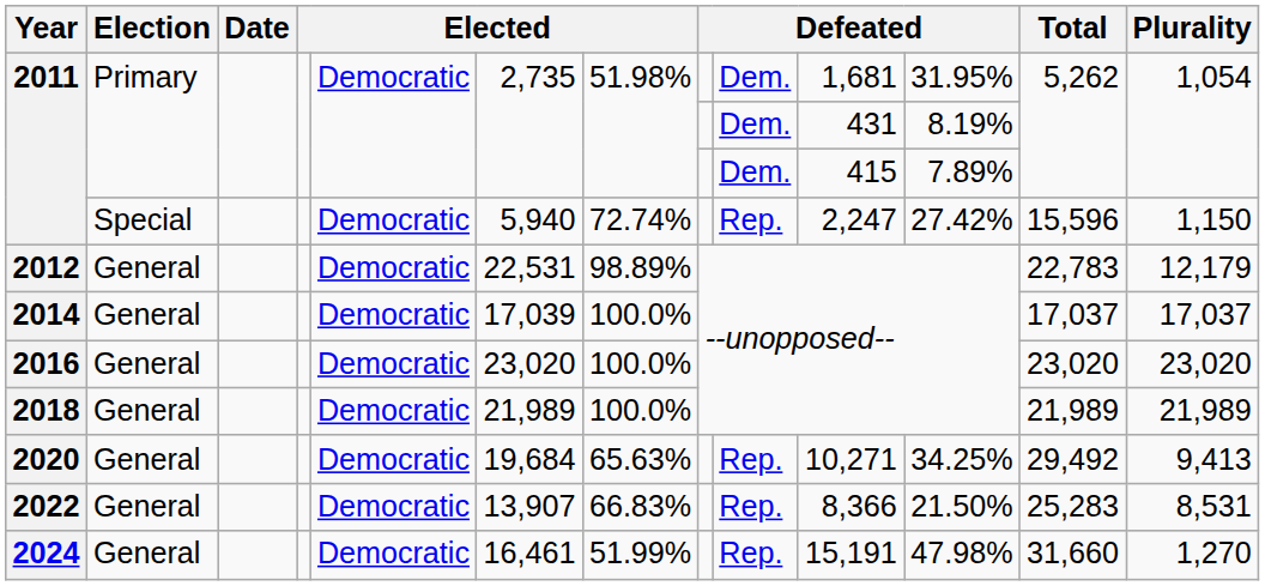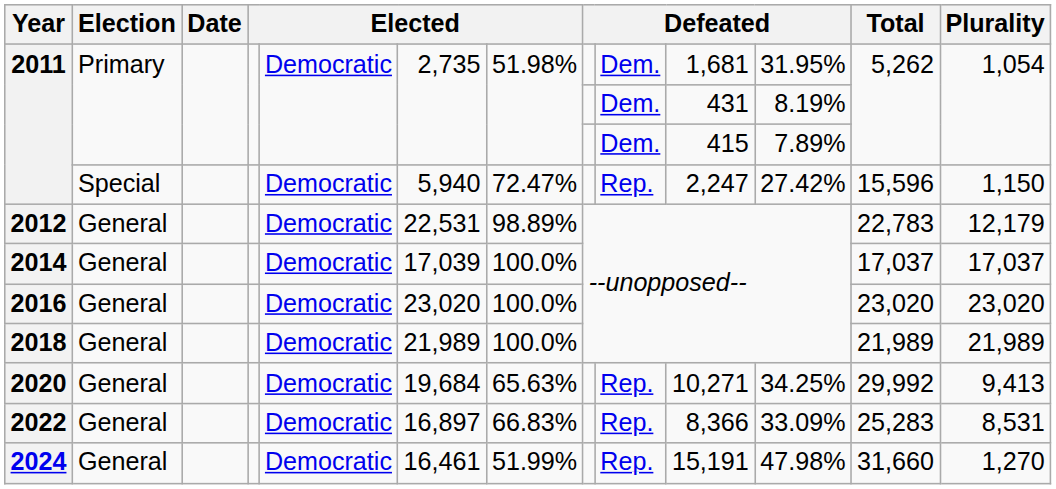 <table class="wikitable">
 <tr>
 <th>Year</th>
 <th>Election</th>
 <th>Date</th>
 <th colspan="4">Elected</th>
 <th colspan="4">Defeated</th>
 <th>Total</th>
 <th>Plurality</th>
 </tr>
 <tr>
 <th rowspan="4" valign="top">2011</th>
 <td rowspan="3" valign="top">Primary</td>
 <td rowspan="3" valign="top"></td>
 <td rowspan="3" valign="top"></td>
 <td rowspan="3"  valign="top" ><a href='#'>Democratic</a></td>
 <td rowspan="3" align="right" valign="top">2,735</td>
 <td rowspan="3" align="right" valign="top">51.98%</td>
 <td valign="top"></td>
 <td valign="top" ><a href='#'>Dem.</a></td>
 <td align="right" valign="top">1,681</td>
 <td align="right" valign="top">31.95%</td>
 <td rowspan="3" align="right" valign="top">5,262</td>
 <td rowspan="3" align="right" valign="top">1,054</td>
 </tr>
 <tr>
 <td></td>
 <td valign="top" ><a href='#'>Dem.</a></td>
 <td align="right" valign="top">431</td>
 <td align="right" valign="top">8.19%</td>
 </tr>
 <tr>
 <td></td>
 <td valign="top" ><a href='#'>Dem.</a></td>
 <td align="right" valign="top">415</td>
 <td align="right" valign="top">7.89%</td>
 </tr>
 <tr>
 <td valign="top">Special</td>
 <td valign="top"></td>
 <td valign="top"></td>
 <td valign="top" ><a href='#'>Democratic</a></td>
 <td align="right" valign="top">5,940</td>
-<td align="right" valign="top">72.74%</td>
+<td align="right" valign="top">72.47%</td>
 <td valign="top"></td>
 <td valign="top" ><a href='#'>Rep.</a></td>
 <td align="right" valign="top">2,247</td>
 <td align="right" valign="top">27.42%</td>
 <td align="right" valign="top">15,596</td>
 <td align="right" valign="top">1,150</td>
 </tr>
 <tr>
 <th valign="top">2012</th>
 <td valign="top">General</td>
 <td valign="top"></td>
 <td valign="top"></td>
 <td valign="top" ><a href='#'>Democratic</a></td>
 <td align="right" valign="top">22,531</td>
 <td align="right" valign="top">98.89%</td>
 <td colspan="4" rowspan="4"><em>--unopposed--</em></td>
 <td align="right" valign="top">22,783</td>
 <td align="right" valign="top">12,179</td>
 </tr>
 <tr>
 <th valign="top">2014</th>
 <td valign="top">General</td>
 <td valign="top"></td>
 <td valign="top"></td>
 <td valign="top" ><a href='#'>Democratic</a></td>
 <td align="right" valign="top">17,039</td>
 <td align="right" valign="top">100.0%</td>
 <td align="right" valign="top">17,037</td>
 <td align="right" valign="top">17,037</td>
 </tr>
 <tr>
 <th valign="top">2016</th>
 <td valign="top">General</td>
 <td valign="top"></td>
 <td valign="top"></td>
 <td valign="top" ><a href='#'>Democratic</a></td>
 <td align="right" valign="top">23,020</td>
 <td align="right" valign="top">100.0%</td>
 <td align="right" valign="top">23,020</td>
 <td align="right" valign="top">23,020</td>
 </tr>
 <tr>
 <th valign="top">2018</th>
 <td valign="top">General</td>
 <td valign="top"></td>
 <td valign="top"></td>
 <td valign="top" ><a href='#'>Democratic</a></td>
 <td align="right" valign="top">21,989</td>
 <td align="right" valign="top">100.0%</td>
 <td align="right" valign="top">21,989</td>
 <td align="right" valign="top">21,989</td>
 </tr>
 <tr>
 <th valign="top">2020</th>
 <td valign="top">General</td>
 <td valign="top"></td>
 <td valign="top"></td>
 <td valign="top" ><a href='#'>Democratic</a></td>
 <td align="right" valign="top">19,684</td>
 <td align="right" valign="top">65.63%</td>
 <td valign="top"></td>
 <td valign="top" ><a href='#'>Rep.</a></td>
 <td align="right" valign="top">10,271</td>
 <td align="right" valign="top">34.25%</td>
-<td align="right" valign="top">29,492</td>
+<td align="right" valign="top">29,992</td>
 <td align="right" valign="top">9,413</td>
 </tr>
 <tr>
 <th valign="top">2022</th>
 <td valign="top">General</td>
 <td valign="top"></td>
 <td valign="top"></td>
 <td valign="top" ><a href='#'>Democratic</a></td>
-<td align="right" valign="top">13,907</td>
+<td align="right" valign="top">16,897</td>
 <td align="right" valign="top">66.83%</td>
 <td valign="top"></td>
 <td valign="top" ><a href='#'>Rep.</a></td>
 <td align="right" valign="top">8,366</td>
-<td align="right" valign="top">21.50%</td>
+<td align="right" valign="top">33.09%</td>
 <td align="right" valign="top">25,283</td>
 <td align="right" valign="top">8,531</td>
 </tr>
 <tr>
 <th valign="top"><a href='#'>2024</a></th>
 <td valign="top">General</td>
 <td valign="top"></td>
 <td valign="top"></td>
 <td valign="top" ><a href='#'>Democratic</a></td>
 <td align="right" valign="top">16,461</td>
 <td align="right" valign="top">51.99%</td>
 <td valign="top"></td>
 <td valign="top" ><a href='#'>Rep.</a></td>
 <td align="right" valign="top">15,191</td>
 <td align="right" valign="top">47.98%</td>
 <td align="right" valign="top">31,660</td>
 <td align="right" valign="top">1,270</td>
 </tr>
 </table>
